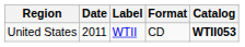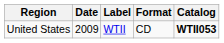 <table class="wikitable">
 <tr>
 <th>Region</th>
 <th>Date</th>
 <th>Label</th>
 <th>Format</th>
 <th>Catalog</th>
 </tr>
 <tr>
 <td>United States</td>
-<td>2011</td>
+<td>2009</td>
 <td><a href='#'>WTII</a></td>
 <td>CD</td>
 <td><strong>WTII053</strong></td>
 </tr>
 </table>
